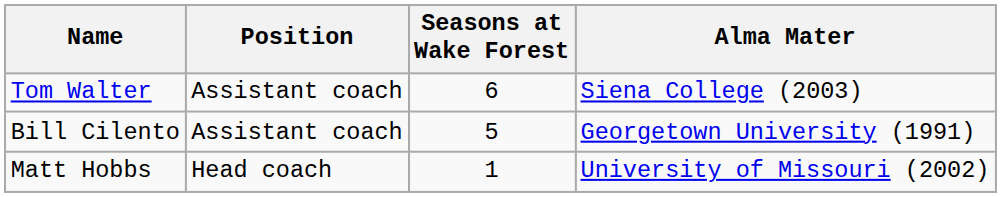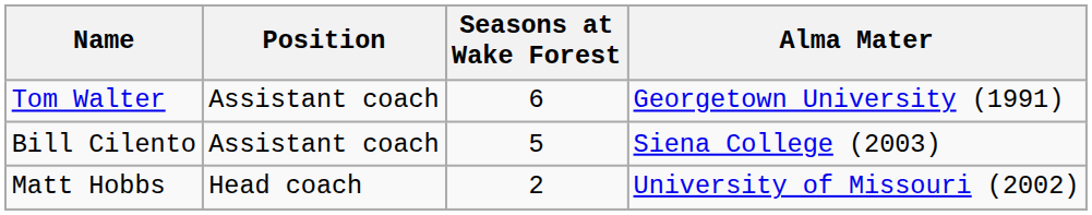 <table class="wikitable" border="1" style="font-size:90%;">
 <tr>
 <th>Name</th>
 <th>Position</th>
 <th>Seasons at<br>Wake Forest</th>
 <th>Alma Mater</th>
 </tr>
 <tr>
 <td><a href='#'>Tom Walter</a></td>
 <td>Assistant coach</td>
 <td align=center>6</td>
-<td><a href='#'>Siena College</a> (2003)</td>
+<td><a href='#'>Georgetown University</a> (1991)</td>
 </tr>
 <tr>
 <td>Bill Cilento</td>
 <td>Assistant coach</td>
 <td align=center>5</td>
-<td><a href='#'>Georgetown University</a> (1991)</td>
+<td><a href='#'>Siena College</a> (2003)</td>
 </tr>
 <tr>
 <td>Matt Hobbs</td>
 <td>Head coach</td>
-<td align=center>1</td>
+<td align=center>2</td>
 <td><a href='#'>University of Missouri</a> (2002)</td>
 </tr>
 </table>
